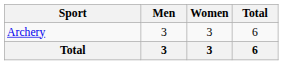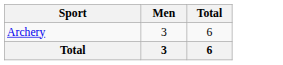 <table class="wikitable sortable" style="text-align:center;">
 <tr>
 <th width=180>Sport</th>
 <th width=55>Men</th>
-<th width=55>Women</th>
 <th width=55>Total</th>
 </tr>
 <tr>
 <td align=left><a href='#'>Archery</a></td>
-<td>3</td>
 <td>3</td>
 <td>6</td>
 </tr>
 <tr>
 <th>Total</th>
 <th>3</th>
-<th>3</th>
 <th>6</th>
 </tr>
 </table>
